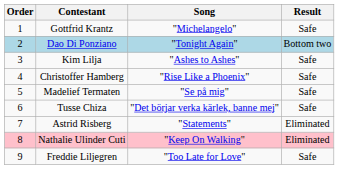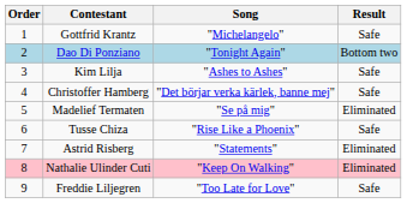 <table class="wikitable plainrowheaders" style="text-align:center;">
 <tr>
 <th scope="col">Order</th>
 <th scope="col">Contestant</th>
 <th scope="col">Song</th>
 <th scope="col">Result</th>
 </tr>
 <tr>
 <td>1</td>
 <td scope="row">Gottfrid Krantz</td>
 <td>"<a href='#'>Michelangelo</a>"</td>
 <td>Safe</td>
 </tr>
 <tr style="background:lightblue;">
 <td>2</td>
 <td scope="row"><a href='#'>Dao Di Ponziano</a></td>
 <td>"<a href='#'>Tonight Again</a>"</td>
 <td>Bottom two</td>
 </tr>
 <tr>
 <td>3</td>
 <td scope="row">Kim Lilja</td>
 <td>"<a href='#'>Ashes to Ashes</a>"</td>
 <td>Safe</td>
 </tr>
 <tr>
 <td>4</td>
 <td scope="row">Christoffer Hamberg</td>
-<td>"<a href='#'>Rise Like a Phoenix</a>"</td>
+<td>"<a href='#'>Det börjar verka kärlek, banne mej</a>"</td>
 <td>Safe</td>
 </tr>
 <tr>
 <td>5</td>
 <td scope="row">Madelief Termaten</td>
 <td>"<a href='#'>Se på mig</a>"</td>
-<td>Safe</td>
+<td>Eliminated</td>
 </tr>
 <tr>
 <td>6</td>
 <td scope="row">Tusse Chiza</td>
-<td>"<a href='#'>Det börjar verka kärlek, banne mej</a>"</td>
+<td>"<a href='#'>Rise Like a Phoenix</a>"</td>
 <td>Safe</td>
 </tr>
 <tr>
 <td>7</td>
 <td scope="row">Astrid Risberg</td>
 <td>"<a href='#'>Statements</a>"</td>
 <td>Eliminated</td>
 </tr>
 <tr style="background:pink;">
 <td>8</td>
 <td scope="row">Nathalie Ulinder Cuti</td>
 <td>"<a href='#'>Keep On Walking</a>"</td>
 <td>Eliminated</td>
 </tr>
 <tr>
 <td>9</td>
 <td scope="row">Freddie Liljegren</td>
 <td>"<a href='#'>Too Late for Love</a>"</td>
 <td>Safe</td>
 </tr>
 </table>
